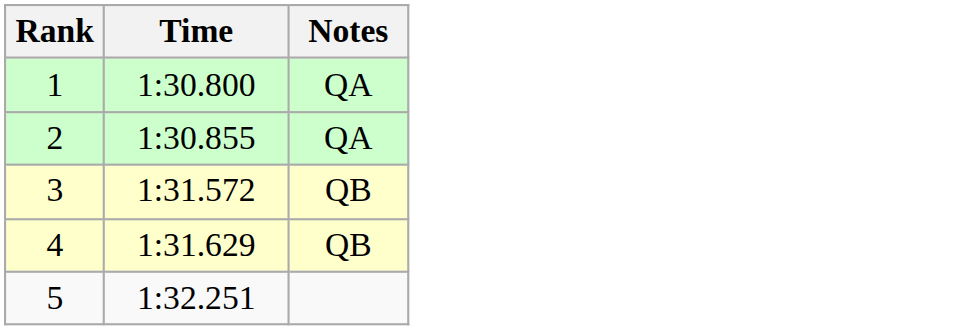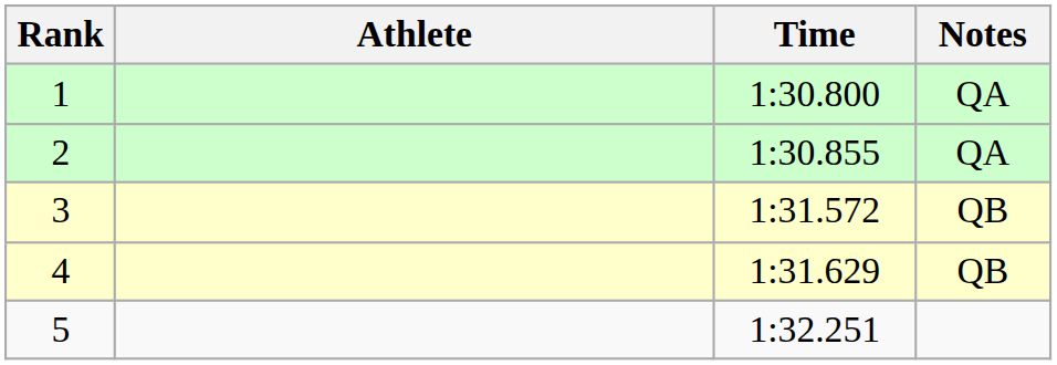 <table class=wikitable style="text-align:center">
 <tr>
 <th width=40>Rank</th>
+<th width=250>Athlete</th>
 <th width=80>Time</th>
 <th width=50>Notes</th>
 </tr>
 <tr bgcolor="ccffcc">
 <td>1</td>
+<td align=left></td>
 <td>1:30.800</td>
 <td>QA</td>
 </tr>
 <tr bgcolor="ccffcc">
 <td>2</td>
+<td align=left></td>
 <td>1:30.855</td>
 <td>QA</td>
 </tr>
 <tr bgcolor="ffffcc">
 <td>3</td>
+<td align=left></td>
 <td>1:31.572</td>
 <td>QB</td>
 </tr>
 <tr bgcolor="ffffcc">
 <td>4</td>
+<td align=left></td>
 <td>1:31.629</td>
 <td>QB</td>
 </tr>
 <tr>
 <td>5</td>
+<td align=left></td>
 <td>1:32.251</td>
 <td></td>
 </tr>
 </table>
